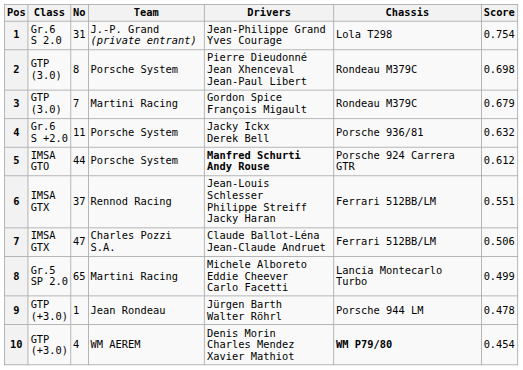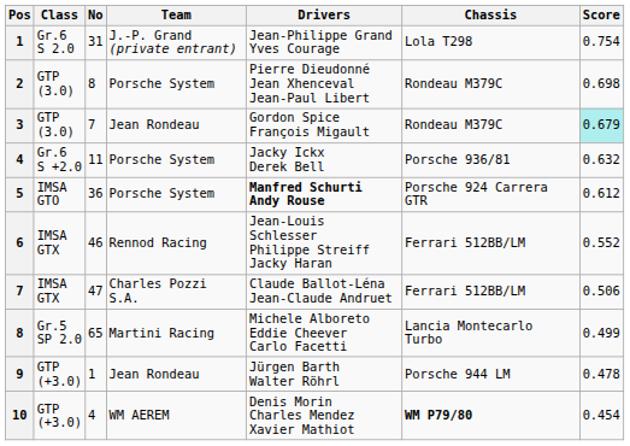 <table class="wikitable" style="font-size: 95%;">
 <tr>
 <th>Pos</th>
 <th>Class</th>
 <th>No</th>
 <th>Team</th>
 <th>Drivers</th>
 <th>Chassis</th>
 <th>Score</th>
 </tr>
 <tr>
 <th>1</th>
 <td>Gr.6<br>S 2.0</td>
 <td>31</td>
 <td> J.-P. Grand<br><em>(private entrant)</em></td>
 <td> Jean-Philippe Grand<br> Yves Courage</td>
 <td>Lola T298</td>
 <td>0.754</td>
 </tr>
 <tr>
 <th>2</th>
 <td>GTP<br>(3.0)</td>
 <td>8</td>
 <td> Porsche System</td>
 <td> Pierre Dieudonné<br> Jean Xhenceval<br> Jean-Paul Libert</td>
 <td>Rondeau M379C</td>
 <td>0.698</td>
 </tr>
 <tr>
 <th>3</th>
 <td>GTP<br>(3.0)</td>
 <td>7</td>
-<td> Martini Racing</td>
+<td> Jean Rondeau</td>
 <td> Gordon Spice<br> François Migault</td>
 <td>Rondeau M379C</td>
-<td>0.679</td>
+<td style="background: paleturquoise;">0.679</td>
 </tr>
 <tr>
 <th>4</th>
 <td>Gr.6<br>S +2.0</td>
 <td>11</td>
 <td> Porsche System</td>
 <td> Jacky Ickx<br> Derek Bell</td>
 <td>Porsche 936/81</td>
 <td>0.632</td>
 </tr>
 <tr>
 <th>5</th>
 <td>IMSA<br>GTO</td>
-<td>44</td>
+<td>36</td>
 <td> Porsche System</td>
 <td><strong> Manfred Schurti<br> Andy Rouse</strong></td>
 <td>Porsche 924 Carrera GTR</td>
 <td>0.612</td>
 </tr>
 <tr>
 <th>6</th>
 <td>IMSA<br>GTX</td>
-<td>37</td>
+<td>46</td>
 <td> Rennod Racing</td>
 <td> Jean-Louis Schlesser<br> Philippe Streiff<br> Jacky Haran</td>
 <td>Ferrari 512BB/LM</td>
-<td>0.551</td>
+<td>0.552</td>
 </tr>
 <tr>
 <th>7</th>
 <td>IMSA<br>GTX</td>
 <td>47</td>
 <td> Charles Pozzi S.A.</td>
 <td> Claude Ballot-Léna<br> Jean-Claude Andruet</td>
 <td>Ferrari 512BB/LM</td>
 <td>0.506</td>
 </tr>
 <tr>
 <th>8</th>
 <td>Gr.5<br>SP 2.0</td>
 <td>65</td>
 <td> Martini Racing</td>
 <td> Michele Alboreto<br> Eddie Cheever<br> Carlo Facetti</td>
 <td>Lancia Montecarlo Turbo</td>
 <td>0.499</td>
 </tr>
 <tr>
 <th>9</th>
 <td>GTP<br>(+3.0)</td>
 <td>1</td>
 <td> Jean Rondeau</td>
 <td> Jürgen Barth<br> Walter Röhrl</td>
 <td>Porsche 944 LM</td>
 <td>0.478</td>
 </tr>
 <tr>
 <th>10</th>
 <td>GTP<br>(+3.0)</td>
 <td>4</td>
 <td> WM AEREM</td>
 <td> Denis Morin<br> Charles Mendez<br> Xavier Mathiot</td>
 <td><strong>WM P79/80</strong></td>
 <td>0.454</td>
 </tr>
 </table>
